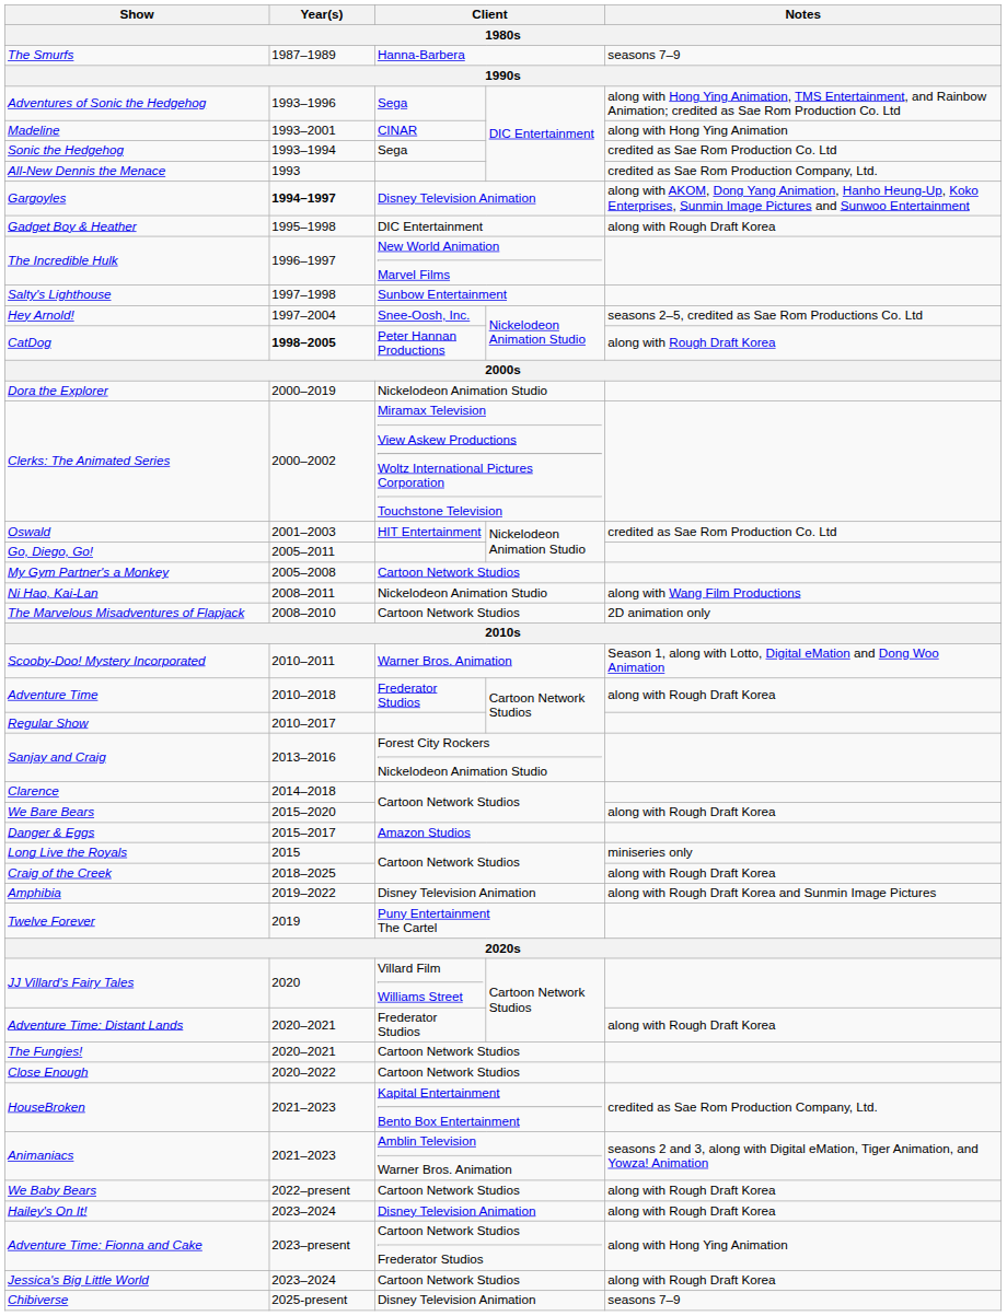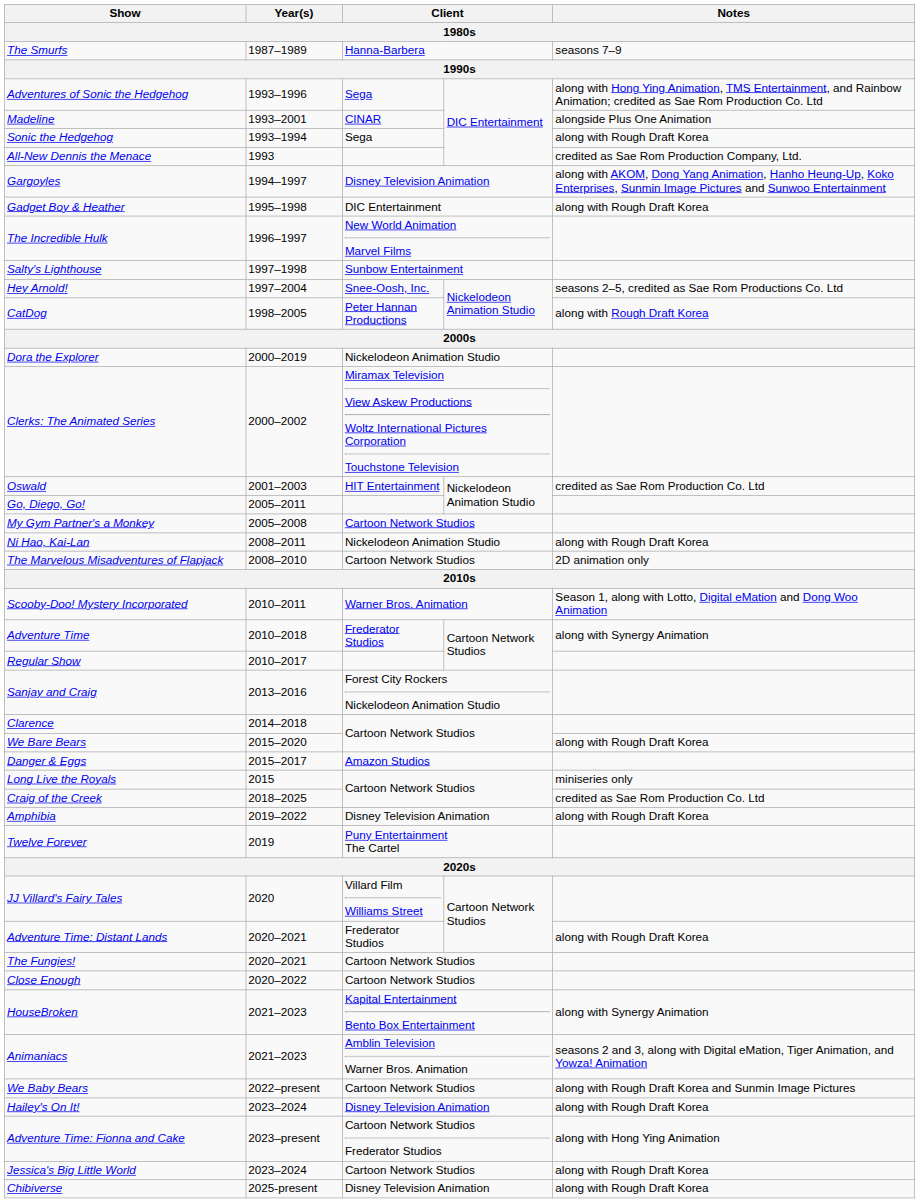 <table class="wikitable sortable" style="width: auto style="width:75%; table-layout: fixed">
 <tr>
 <th style="width:20%;">Show</th>
 <th style="width:8%;">Year(s)</th>
 <th colspan="2" style="width:17%;">Client</th>
 <th style="width:30%;" class="unsortable">Notes</th>
 </tr>
 <tr>
 <th colspan="5" style="background-color:#white;">1980s</th>
 </tr>
 <tr>
 <td><em><a href='#'>The Smurfs</a></em></td>
 <td>1987–1989</td>
 <td colspan="2"><a href='#'>Hanna-Barbera</a></td>
 <td>seasons 7–9</td>
 </tr>
 <tr>
 <th colspan="5" style="background-color:#white;">1990s</th>
 </tr>
 <tr>
 <td><em><a href='#'>Adventures of Sonic the Hedgehog</a></em></td>
 <td>1993–1996</td>
 <td><a href='#'>Sega</a></td>
 <td rowspan="4"><a href='#'>DIC Entertainment</a></td>
 <td>along with <a href='#'>Hong Ying Animation</a>, <a href='#'>TMS Entertainment</a>, and Rainbow Animation; credited as Sae Rom Production Co. Ltd</td>
 </tr>
 <tr>
 <td><em><a href='#'>Madeline</a></em></td>
 <td>1993–2001</td>
 <td><a href='#'>CINAR</a></td>
-<td>along with Hong Ying Animation</td>
+<td>alongside Plus One Animation</td>
 </tr>
 <tr>
 <td><em><a href='#'>Sonic the Hedgehog</a></em></td>
 <td>1993–1994</td>
 <td>Sega</td>
-<td>credited as Sae Rom Production Co. Ltd</td>
+<td>along with Rough Draft Korea</td>
 </tr>
 <tr>
 <td><em><a href='#'>All-New Dennis the Menace</a></em></td>
 <td>1993</td>
 <td></td>
 <td>credited as Sae Rom Production Company, Ltd.</td>
 </tr>
 <tr>
 <td><em><a href='#'>Gargoyles</a></em></td>
-<td><strong>1994–1997</strong></td>
+<td>1994–1997</td>
 <td colspan="2"><a href='#'>Disney Television Animation</a></td>
 <td>along with <a href='#'>AKOM</a>, <a href='#'>Dong Yang Animation</a>, <a href='#'>Hanho Heung-Up</a>, <a href='#'>Koko Enterprises</a>, <a href='#'>Sunmin Image Pictures</a> and <a href='#'>Sunwoo Entertainment</a></td>
 </tr>
 <tr>
 <td><em><a href='#'>Gadget Boy & Heather</a></em></td>
 <td>1995–1998</td>
 <td colspan="2">DIC Entertainment</td>
 <td>along with Rough Draft Korea</td>
 </tr>
 <tr>
 <td><em><a href='#'>The Incredible Hulk</a></em></td>
 <td>1996–1997</td>
 <td colspan="2"><a href='#'>New World Animation</a><hr><a href='#'>Marvel Films</a></td>
 <td></td>
 </tr>
 <tr>
 <td><em><a href='#'>Salty's Lighthouse</a></em></td>
 <td>1997–1998</td>
 <td colspan="2"><a href='#'>Sunbow Entertainment</a></td>
 <td></td>
 </tr>
 <tr>
 <td><em><a href='#'>Hey Arnold!</a></em></td>
 <td>1997–2004</td>
 <td><a href='#'>Snee-Oosh, Inc.</a></td>
 <td rowspan="2"><a href='#'>Nickelodeon Animation Studio</a></td>
 <td>seasons 2–5, credited as Sae Rom Productions Co. Ltd</td>
 </tr>
 <tr>
 <td><em><a href='#'>CatDog</a></em></td>
-<td><strong>1998–2005</strong></td>
+<td>1998–2005</td>
 <td><a href='#'>Peter Hannan Productions</a></td>
 <td>along with <a href='#'>Rough Draft Korea</a></td>
 </tr>
 <tr>
 <th colspan="5" style="background-color:#white;">2000s</th>
 </tr>
 <tr>
 <td><em><a href='#'>Dora the Explorer</a></em></td>
 <td>2000–2019</td>
 <td colspan="2">Nickelodeon Animation Studio</td>
 <td></td>
 </tr>
 <tr>
 <td><em><a href='#'>Clerks: The Animated Series</a></em></td>
 <td>2000–2002</td>
 <td colspan="2"><a href='#'>Miramax Television</a><hr><a href='#'>View Askew Productions</a><hr><a href='#'>Woltz International Pictures Corporation</a><hr><a href='#'>Touchstone Television</a></td>
 <td></td>
 </tr>
 <tr>
 <td><em><a href='#'>Oswald</a></em></td>
 <td>2001–2003</td>
 <td><a href='#'>HIT Entertainment</a></td>
 <td rowspan="2">Nickelodeon Animation Studio</td>
 <td>credited as Sae Rom Production Co. Ltd</td>
 </tr>
 <tr>
 <td><em><a href='#'>Go, Diego, Go!</a></em></td>
 <td>2005–2011</td>
 <td></td>
 <td></td>
 </tr>
 <tr>
 <td><em><a href='#'>My Gym Partner's a Monkey</a></em></td>
 <td>2005–2008</td>
 <td colspan="2"><a href='#'>Cartoon Network Studios</a></td>
 <td></td>
 </tr>
 <tr>
 <td><em><a href='#'>Ni Hao, Kai-Lan</a></em></td>
 <td>2008–2011</td>
 <td colspan="2">Nickelodeon Animation Studio</td>
-<td>along with <a href='#'>Wang Film Productions</a></td>
+<td>along with Rough Draft Korea</td>
 </tr>
 <tr>
 <td><em><a href='#'>The Marvelous Misadventures of Flapjack</a></em></td>
 <td>2008–2010</td>
 <td colspan="2">Cartoon Network Studios</td>
 <td>2D animation only</td>
 </tr>
 <tr>
 <th colspan="5" style="background-color:#white;">2010s</th>
 </tr>
 <tr>
 <td><em><a href='#'>Scooby-Doo! Mystery Incorporated</a></em></td>
 <td>2010–2011</td>
 <td colspan="2"><a href='#'>Warner Bros. Animation</a></td>
 <td>Season 1, along with Lotto, <a href='#'>Digital eMation</a> and <a href='#'>Dong Woo Animation</a></td>
 </tr>
 <tr>
 <td><em><a href='#'>Adventure Time</a></em></td>
 <td>2010–2018</td>
 <td><a href='#'>Frederator Studios</a></td>
 <td rowspan="2">Cartoon Network Studios</td>
-<td>along with Rough Draft Korea</td>
+<td>along with Synergy Animation</td>
 </tr>
 <tr>
 <td><em><a href='#'>Regular Show</a></em></td>
 <td>2010–2017</td>
 <td></td>
 <td></td>
 </tr>
 <tr>
 <td><em><a href='#'>Sanjay and Craig</a></em></td>
 <td>2013–2016</td>
 <td colspan="2">Forest City Rockers<hr>Nickelodeon Animation Studio</td>
 <td></td>
 </tr>
 <tr>
 <td><em><a href='#'>Clarence</a></em></td>
 <td>2014–2018</td>
 <td colspan="2" rowspan="2">Cartoon Network Studios</td>
 <td></td>
 </tr>
 <tr>
 <td><em><a href='#'>We Bare Bears</a></em></td>
 <td>2015–2020</td>
 <td>along with Rough Draft Korea</td>
 </tr>
 <tr>
 <td><em><a href='#'>Danger & Eggs</a></em></td>
 <td>2015–2017</td>
 <td colspan="2"><a href='#'>Amazon Studios</a></td>
 <td></td>
 </tr>
 <tr>
 <td><em><a href='#'>Long Live the Royals</a></em></td>
 <td>2015</td>
 <td colspan="2" rowspan="2">Cartoon Network Studios</td>
 <td>miniseries only</td>
 </tr>
 <tr>
 <td><em><a href='#'>Craig of the Creek</a></em></td>
 <td>2018–2025</td>
-<td>along with Rough Draft Korea</td>
+<td>credited as Sae Rom Production Co. Ltd</td>
 </tr>
 <tr>
 <td><em><a href='#'>Amphibia</a></em></td>
 <td>2019–2022</td>
 <td colspan="2">Disney Television Animation</td>
-<td>along with Rough Draft Korea and Sunmin Image Pictures</td>
+<td>along with Rough Draft Korea</td>
 </tr>
 <tr>
 <td><em><a href='#'>Twelve Forever</a></em></td>
 <td>2019</td>
 <td colspan="2"><a href='#'>Puny Entertainment</a><br>The Cartel</td>
 <td></td>
 </tr>
 <tr>
 <th colspan="5" style="background-color:#white;">2020s</th>
 </tr>
 <tr>
 <td><em><a href='#'>JJ Villard's Fairy Tales</a></em></td>
 <td>2020</td>
 <td>Villard Film<hr><a href='#'>Williams Street</a></td>
 <td rowspan="2">Cartoon Network Studios</td>
 <td></td>
 </tr>
 <tr>
 <td><em><a href='#'>Adventure Time: Distant Lands</a></em></td>
 <td>2020–2021</td>
 <td>Frederator Studios</td>
 <td>along with Rough Draft Korea</td>
 </tr>
 <tr>
 <td><em><a href='#'>The Fungies!</a></em></td>
 <td>2020–2021</td>
 <td colspan="2">Cartoon Network Studios</td>
 <td></td>
 </tr>
 <tr>
 <td><em><a href='#'>Close Enough</a></em></td>
 <td>2020–2022</td>
 <td colspan="2">Cartoon Network Studios</td>
 <td></td>
 </tr>
 <tr>
 <td><em><a href='#'>HouseBroken</a></em></td>
 <td>2021–2023</td>
 <td colspan="2"><a href='#'>Kapital Entertainment</a><hr><a href='#'>Bento Box Entertainment</a></td>
-<td>credited as Sae Rom Production Company, Ltd.</td>
+<td>along with Synergy Animation</td>
 </tr>
 <tr>
 <td><em><a href='#'>Animaniacs</a></em></td>
 <td>2021–2023</td>
 <td colspan="2"><a href='#'>Amblin Television</a><hr>Warner Bros. Animation</td>
 <td>seasons 2 and 3, along with Digital eMation, Tiger Animation, and <a href='#'>Yowza! Animation</a></td>
 </tr>
 <tr>
 <td><em><a href='#'>We Baby Bears</a></em></td>
 <td>2022–present</td>
 <td colspan="2">Cartoon Network Studios</td>
-<td>along with Rough Draft Korea</td>
+<td>along with Rough Draft Korea and Sunmin Image Pictures</td>
 </tr>
 <tr>
 <td><em><a href='#'>Hailey's On It!</a></em></td>
 <td>2023–2024</td>
 <td colspan="2"><a href='#'>Disney Television Animation</a></td>
 <td>along with Rough Draft Korea</td>
 </tr>
 <tr>
 <td><em><a href='#'>Adventure Time: Fionna and Cake</a></em></td>
 <td>2023–present</td>
 <td colspan="2">Cartoon Network Studios<hr>Frederator Studios</td>
 <td>along with Hong Ying Animation</td>
 </tr>
 <tr>
 <td><em><a href='#'>Jessica's Big Little World</a></em></td>
 <td>2023–2024</td>
 <td colspan="2">Cartoon Network Studios</td>
 <td>along with Rough Draft Korea</td>
 </tr>
 <tr>
 <td><em><a href='#'>Chibiverse</a></em></td>
 <td>2025-present</td>
 <td colspan="2">Disney Television Animation</td>
-<td>seasons 7–9</td>
+<td>along with Rough Draft Korea</td>
 </tr>
 </table>
